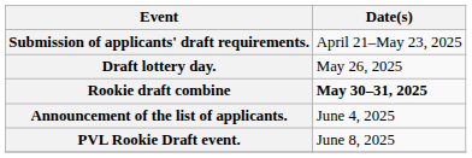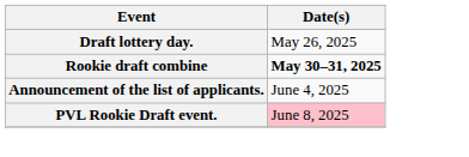 <table class="wikitable plainrowheaders">
 <tr>
 <th scope="col">Event</th>
 <th scope="col">Date(s)</th>
-</tr>
-<tr>
-<th scope="row">Submission of applicants' draft requirements.</th>
-<td>April 21–May 23, 2025</td>
 </tr>
 <tr>
 <th scope="row">Draft lottery day.</th>
 <td>May 26, 2025</td>
 </tr>
 <tr>
 <th scope="row">Rookie draft combine</th>
 <td><strong>May 30–31, 2025</strong></td>
 </tr>
 <tr>
 <th scope="row">Announcement of the list of applicants.</th>
 <td>June 4, 2025</td>
 </tr>
 <tr>
 <th scope="row">PVL Rookie Draft event.</th>
-<td>June 8, 2025</td>
+<td style="background: pink;">June 8, 2025</td>
 </tr>
 <tr>
 </tr>
 </table>
